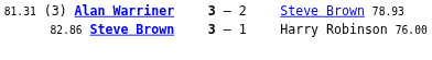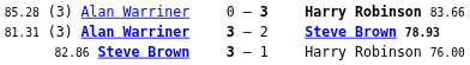 <table style="text-align:center">
 <tr>
 <th width=223></th>
 <th width=100></th>
 <th width=223></th>
 </tr>
 <tr>
+<td align=right><small>85.28</small> (3) <a href='#'>Alan Warriner</a> </td>
+<td>0 – <strong>3</strong></td>
+<td align=left> <strong>Harry Robinson</strong> <small>83.66</small></td>
+</tr>
+<tr>
 <td align=right><small>81.31</small> (3) <strong><a href='#'>Alan Warriner</a></strong> </td>
 <td><strong>3</strong> – 2</td>
-<td align=left> <a href='#'>Steve Brown</a> <small>78.93</small></td>
+<td align=left><strong> <a href='#'>Steve Brown</a> <small>78.93</small></strong></td>
 </tr>
 <tr>
 <td align=right><small>82.86</small> <strong><a href='#'>Steve Brown</a></strong> </td>
 <td><strong>3</strong> – 1</td>
 <td align=left> Harry Robinson <small>76.00</small></td>
 </tr>
 </table>
